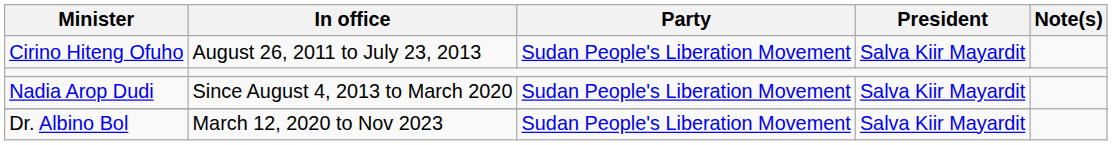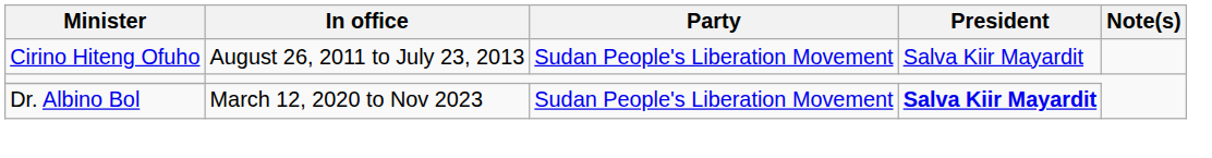 <table class="wikitable">
 <tr>
 <th>Minister</th>
 <th>In office</th>
 <th>Party</th>
 <th>President</th>
 <th>Note(s)</th>
 </tr>
 <tr>
 <td><a href='#'>Cirino Hiteng Ofuho</a></td>
 <td>August 26, 2011 to July 23, 2013 </td>
 <td><a href='#'>Sudan People's Liberation Movement</a></td>
 <td><a href='#'>Salva Kiir Mayardit</a></td>
 <td></td>
 </tr>
 <tr>
 <td></td>
 </tr>
 <tr>
-<td><a href='#'>Nadia Arop Dudi</a></td>
-<td>Since August 4, 2013 to March 2020 </td>
-<td><a href='#'>Sudan People's Liberation Movement</a></td>
-<td><a href='#'>Salva Kiir Mayardit</a></td>
-<td></td>
-</tr>
-<tr>
 </tr>
 <tr>
 <td>Dr. <a href='#'>Albino Bol</a></td>
 <td>March 12, 2020 to Nov 2023 </td>
 <td><a href='#'>Sudan People's Liberation Movement</a></td>
-<td><a href='#'>Salva Kiir Mayardit</a></td>
+<td><strong><a href='#'>Salva Kiir Mayardit</a></strong></td>
 </tr>
 </table>
